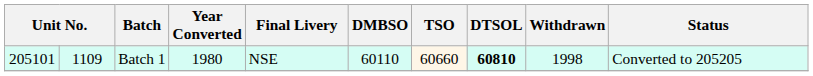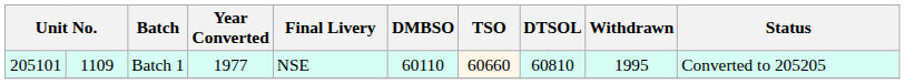 <table class="wikitable">
 <tr>
 <th colspan=2>Unit No.</th>
 <th>Batch</th>
 <th width=70>Year <br>Converted</th>
 <th width=100 align=left>Final Livery</th>
 <th width=50>DMBSO</th>
 <th width=50>TSO</th>
 <th width=50>DTSOL</th>
 <th>Withdrawn</th>
 <th width=200 align=left>Status</th>
 </tr>
 <tr>
 <td width=50 style="background-color:#d5fdf4" align=center>205101</td>
 <td width=50 style="background-color:#d5fdf4" align=center>1109</td>
 <td style="background-color:#d5fdf4" align=center>Batch 1</td>
-<td style="background-color:#d5fdf4" align=center>1980</td>
+<td style="background-color:#d5fdf4" align=center>1977</td>
 <td style="background-color:#d5fdf4">NSE</td>
 <td style="background-color:#d5fdf4" align=center>60110</td>
 <td style="background-color:#fef6e7" align=center>60660</td>
-<td style="background-color:#d5fdf4" align=center><strong>60810</strong></td>
-<td style="background-color:#d5fdf4" align=center>1998</td>
+<td style="background-color:#d5fdf4" align=center>60810</td>
+<td style="background-color:#d5fdf4" align=center>1995</td>
 <td style="background-color:#d5fdf4" align=left>Converted to 205205</td>
 </tr>
 <tr>
 </tr>
 </table>
